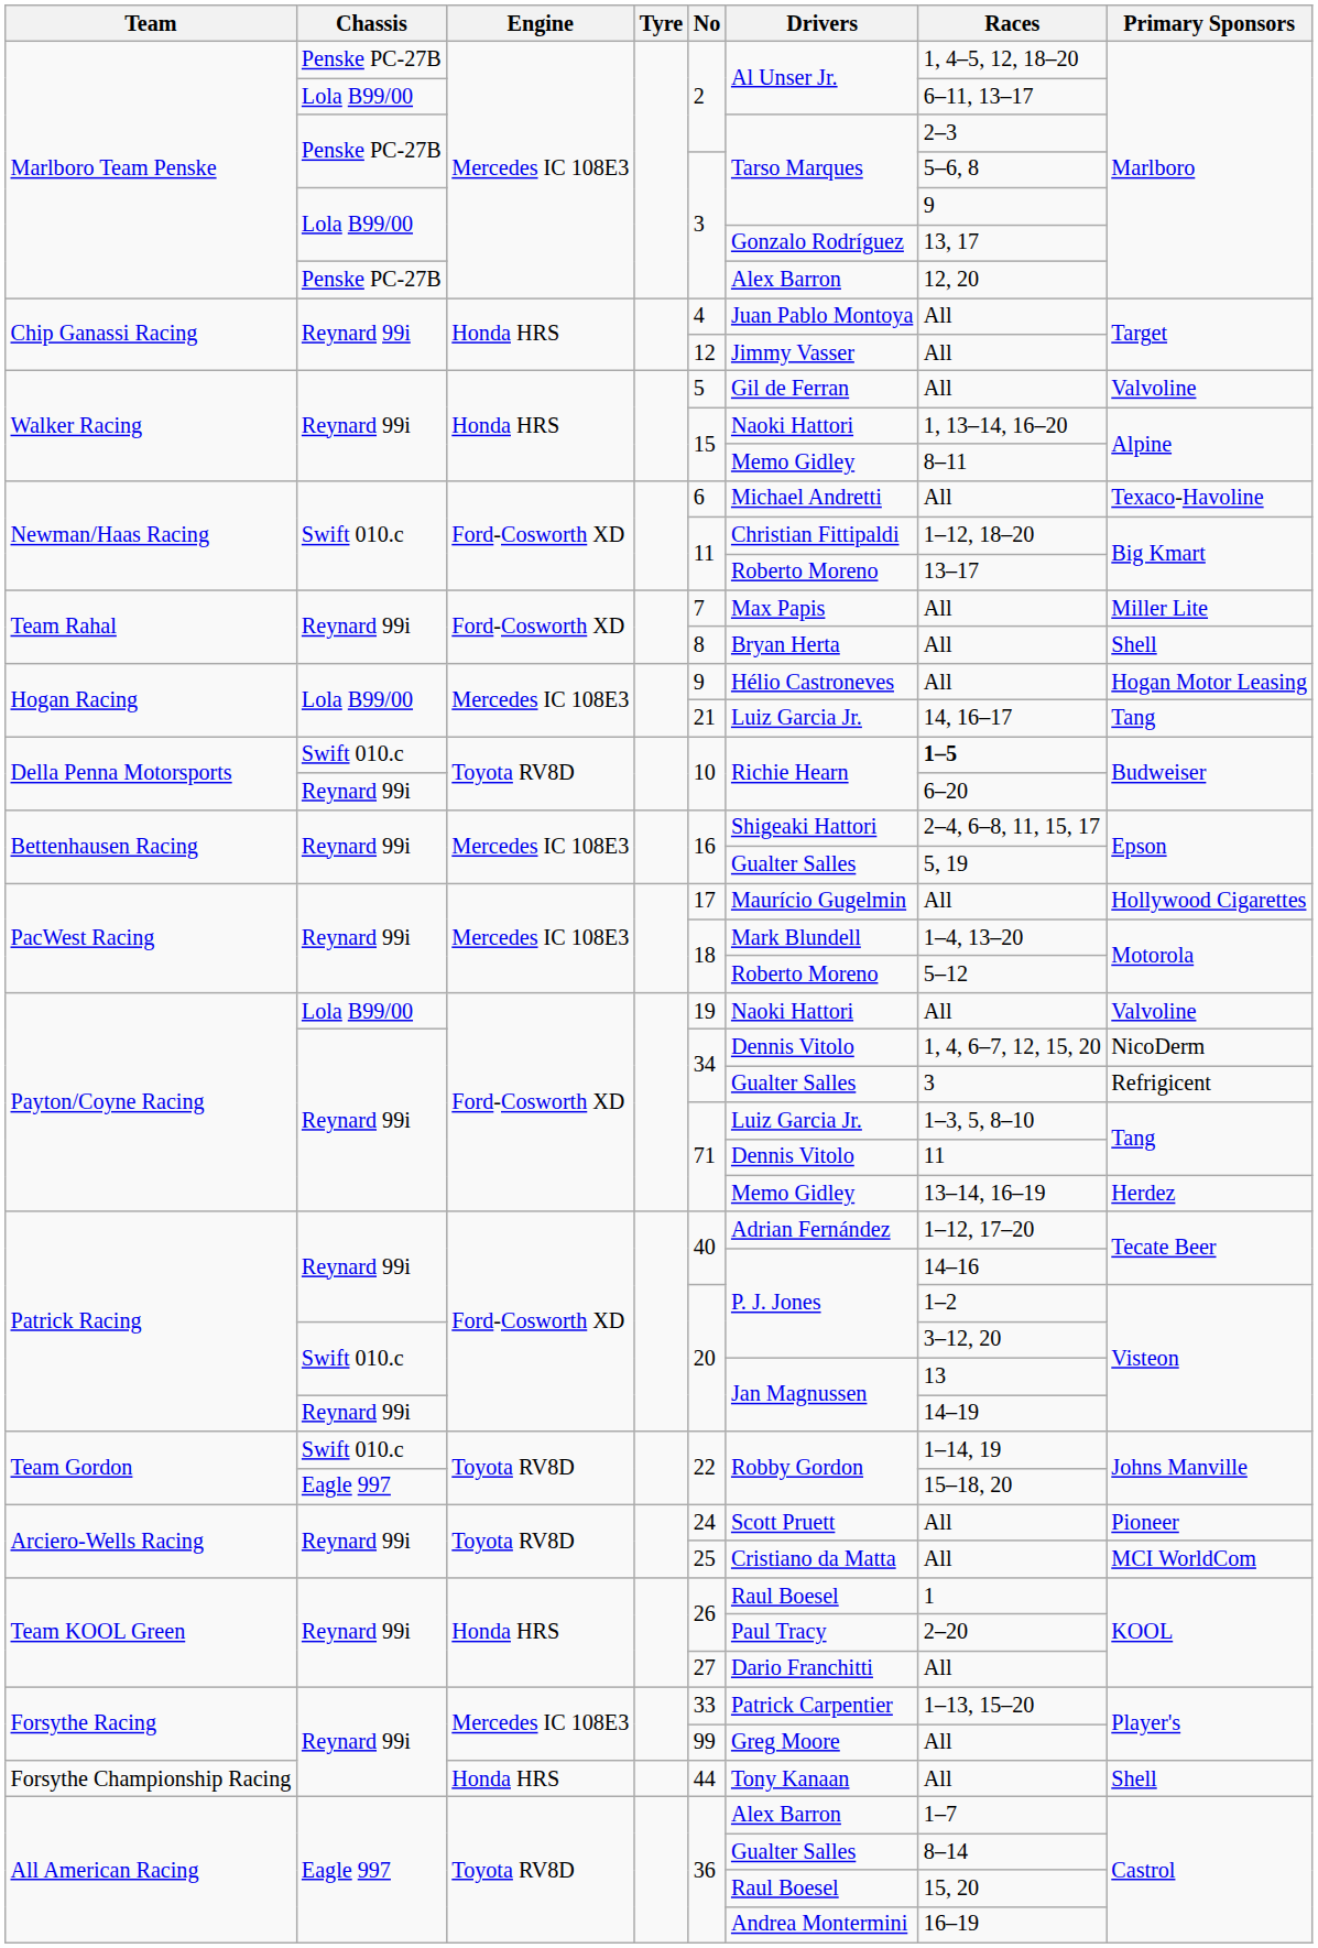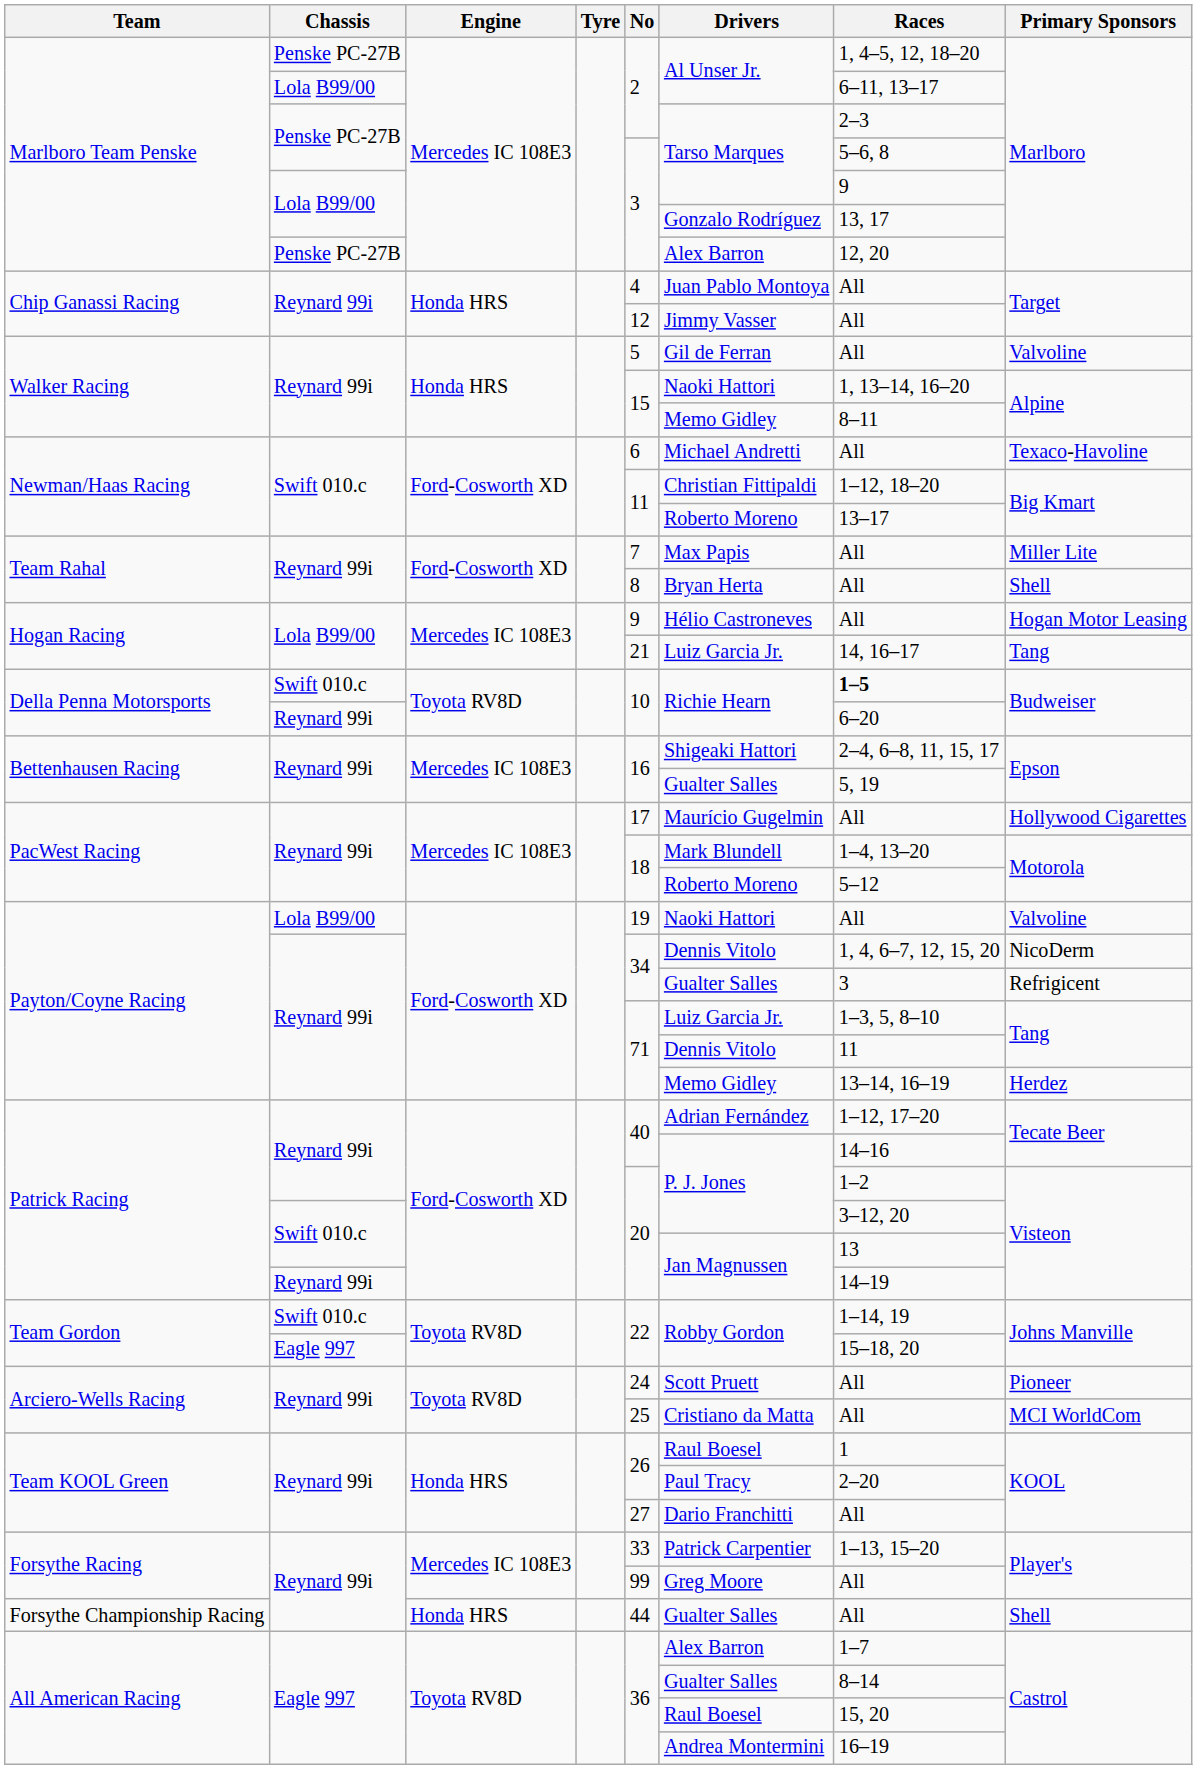 <table class="wikitable sortable" style="font-size: 85%;">
 <tr>
 <th>Team</th>
 <th>Chassis</th>
 <th>Engine</th>
 <th>Tyre</th>
 <th>No</th>
 <th>Drivers</th>
 <th>Races</th>
 <th>Primary Sponsors</th>
 </tr>
 <tr>
 <td rowspan="7"  nowrap> <a href='#'>Marlboro Team Penske</a></td>
 <td nowrap><a href='#'>Penske</a> PC-27B</td>
 <td rowspan="7" nowrap><a href='#'>Mercedes</a> IC 108E3</td>
 <td rowspan="7"></td>
 <td rowspan="3">2</td>
 <td rowspan="2"> <a href='#'>Al Unser Jr.</a></td>
 <td>1, 4–5, 12, 18–20</td>
 <td rowspan="7"><a href='#'>Marlboro</a></td>
 </tr>
 <tr>
 <td><a href='#'>Lola</a> <a href='#'>B99/00</a></td>
 <td>6–11, 13–17</td>
 </tr>
 <tr>
 <td rowspan="2"><a href='#'>Penske</a> PC-27B</td>
 <td rowspan="3"> <a href='#'>Tarso Marques</a></td>
 <td>2–3</td>
 </tr>
 <tr>
 <td rowspan="4">3</td>
 <td>5–6, 8</td>
 </tr>
 <tr>
 <td rowspan="2"><a href='#'>Lola</a> <a href='#'>B99/00</a></td>
 <td>9</td>
 </tr>
 <tr>
 <td> <a href='#'>Gonzalo Rodríguez</a></td>
 <td>13, 17</td>
 </tr>
 <tr>
 <td><a href='#'>Penske</a> PC-27B</td>
 <td> <a href='#'>Alex Barron</a></td>
 <td>12, 20</td>
 </tr>
 <tr>
 <td rowspan=2> <a href='#'>Chip Ganassi Racing</a></td>
 <td rowspan=2><a href='#'>Reynard</a> <a href='#'>99i</a></td>
 <td rowspan=2><a href='#'>Honda</a> HRS</td>
 <td rowspan=2 align="center"></td>
 <td>4</td>
 <td nowrap> <a href='#'>Juan Pablo Montoya</a></td>
 <td>All</td>
 <td rowspan=2><a href='#'>Target</a></td>
 </tr>
 <tr>
 <td>12</td>
 <td> <a href='#'>Jimmy Vasser</a></td>
 <td>All</td>
 </tr>
 <tr>
 <td rowspan="3"> <a href='#'>Walker Racing</a></td>
 <td rowspan="3"><a href='#'>Reynard</a> 99i</td>
 <td rowspan="3"><a href='#'>Honda</a> HRS</td>
 <td rowspan="3" align="center"></td>
 <td>5</td>
 <td> <a href='#'>Gil de Ferran</a></td>
 <td>All</td>
 <td><a href='#'>Valvoline</a></td>
 </tr>
 <tr>
 <td rowspan="2">15</td>
 <td> <a href='#'>Naoki Hattori</a></td>
 <td>1, 13–14, 16–20</td>
 <td rowspan="2"><a href='#'>Alpine</a></td>
 </tr>
 <tr>
 <td> <a href='#'>Memo Gidley</a></td>
 <td>8–11</td>
 </tr>
 <tr>
 <td rowspan=3> <a href='#'>Newman/Haas Racing</a></td>
 <td rowspan=3><a href='#'>Swift</a> 010.c</td>
 <td rowspan=3><a href='#'>Ford</a>-<a href='#'>Cosworth</a> XD</td>
 <td rowspan=3 align="center"></td>
 <td>6</td>
 <td> <a href='#'>Michael Andretti</a></td>
 <td>All</td>
 <td><a href='#'>Texaco</a>-<a href='#'>Havoline</a></td>
 </tr>
 <tr>
 <td rowspan=2>11</td>
 <td> <a href='#'>Christian Fittipaldi</a></td>
 <td>1–12, 18–20</td>
 <td rowspan=2><a href='#'>Big Kmart</a></td>
 </tr>
 <tr>
 <td> <a href='#'>Roberto Moreno</a></td>
 <td>13–17</td>
 </tr>
 <tr>
 <td rowspan=2> <a href='#'>Team Rahal</a></td>
 <td rowspan=2><a href='#'>Reynard</a> 99i</td>
 <td rowspan=2><a href='#'>Ford</a>-<a href='#'>Cosworth</a> XD</td>
 <td rowspan=2 align="center"></td>
 <td>7</td>
 <td> <a href='#'>Max Papis</a></td>
 <td>All</td>
 <td><a href='#'>Miller Lite</a></td>
 </tr>
 <tr>
 <td>8</td>
 <td> <a href='#'>Bryan Herta</a></td>
 <td>All</td>
 <td><a href='#'>Shell</a></td>
 </tr>
 <tr>
 <td rowspan="2"> <a href='#'>Hogan Racing</a></td>
 <td rowspan="2"><a href='#'>Lola</a> <a href='#'>B99/00</a></td>
 <td rowspan="2"><a href='#'>Mercedes</a> IC 108E3</td>
 <td rowspan="2" align="center"></td>
 <td>9</td>
 <td> <a href='#'>Hélio Castroneves</a></td>
 <td>All</td>
 <td><a href='#'>Hogan Motor Leasing</a></td>
 </tr>
 <tr>
 <td>21</td>
 <td> <a href='#'>Luiz Garcia Jr.</a></td>
 <td>14, 16–17</td>
 <td><a href='#'>Tang</a></td>
 </tr>
 <tr>
 <td rowspan=2> <a href='#'>Della Penna Motorsports</a></td>
 <td><a href='#'>Swift</a> 010.c</td>
 <td rowspan=2><a href='#'>Toyota</a> RV8D</td>
 <td rowspan=2 align="center"></td>
 <td rowspan=2>10</td>
 <td rowspan=2> <a href='#'>Richie Hearn</a></td>
 <td><strong>1–5</strong></td>
 <td rowspan=2><a href='#'>Budweiser</a></td>
 </tr>
 <tr>
 <td><a href='#'>Reynard</a> 99i</td>
 <td>6–20</td>
 </tr>
 <tr>
 <td rowspan="2"> <a href='#'>Bettenhausen Racing</a></td>
 <td rowspan="2"><a href='#'>Reynard</a> 99i</td>
 <td rowspan="2"><a href='#'>Mercedes</a> IC 108E3</td>
 <td rowspan="2"></td>
 <td rowspan="2">16</td>
 <td> <a href='#'>Shigeaki Hattori</a></td>
 <td nowrap>2–4, 6–8, 11, 15, 17</td>
 <td rowspan="2"><a href='#'>Epson</a></td>
 </tr>
 <tr>
 <td> <a href='#'>Gualter Salles</a></td>
 <td>5, 19</td>
 </tr>
 <tr>
 <td rowspan=3> <a href='#'>PacWest Racing</a></td>
 <td rowspan=3><a href='#'>Reynard</a> 99i</td>
 <td rowspan=3><a href='#'>Mercedes</a> IC 108E3</td>
 <td rowspan=3 align="center"></td>
 <td>17</td>
 <td> <a href='#'>Maurício Gugelmin</a></td>
 <td>All</td>
 <td><a href='#'>Hollywood Cigarettes</a></td>
 </tr>
 <tr>
 <td rowspan=2>18</td>
 <td> <a href='#'>Mark Blundell</a></td>
 <td>1–4, 13–20</td>
 <td rowspan=2><a href='#'>Motorola</a></td>
 </tr>
 <tr>
 <td> <a href='#'>Roberto Moreno</a></td>
 <td>5–12</td>
 </tr>
 <tr>
 <td rowspan=6> <a href='#'>Payton/Coyne Racing</a></td>
 <td><a href='#'>Lola</a> <a href='#'>B99/00</a></td>
 <td rowspan=6><a href='#'>Ford</a>-<a href='#'>Cosworth</a> XD</td>
 <td rowspan=6 align="center"></td>
 <td>19</td>
 <td> <a href='#'>Naoki Hattori</a></td>
 <td>All</td>
 <td><a href='#'>Valvoline</a></td>
 </tr>
 <tr>
 <td rowspan=5><a href='#'>Reynard</a> 99i</td>
 <td rowspan=2>34</td>
 <td> <a href='#'>Dennis Vitolo</a></td>
 <td>1, 4, 6–7, 12, 15, 20</td>
 <td>NicoDerm</td>
 </tr>
 <tr>
 <td> <a href='#'>Gualter Salles</a></td>
 <td>3</td>
 <td>Refrigicent</td>
 </tr>
 <tr>
 <td rowspan=3>71</td>
 <td> <a href='#'>Luiz Garcia Jr.</a></td>
 <td>1–3, 5, 8–10</td>
 <td rowspan=2><a href='#'>Tang</a></td>
 </tr>
 <tr>
 <td> <a href='#'>Dennis Vitolo</a></td>
 <td>11</td>
 </tr>
 <tr>
 <td> <a href='#'>Memo Gidley</a></td>
 <td>13–14, 16–19</td>
 <td><a href='#'>Herdez</a></td>
 </tr>
 <tr>
 <td rowspan=6> <a href='#'>Patrick Racing</a></td>
 <td rowspan=3><a href='#'>Reynard</a> 99i</td>
 <td rowspan=6><a href='#'>Ford</a>-<a href='#'>Cosworth</a> XD</td>
 <td rowspan=6 align="center"></td>
 <td rowspan=2>40</td>
 <td> <a href='#'>Adrian Fernández</a></td>
 <td>1–12, 17–20</td>
 <td rowspan=2><a href='#'>Tecate Beer</a></td>
 </tr>
 <tr>
 <td rowspan=3> <a href='#'>P. J. Jones</a></td>
 <td>14–16</td>
 </tr>
 <tr>
 <td rowspan=4>20</td>
 <td>1–2</td>
 <td rowspan=4><a href='#'>Visteon</a></td>
 </tr>
 <tr>
 <td rowspan=2><a href='#'>Swift</a> 010.c</td>
 <td>3–12, 20</td>
 </tr>
 <tr>
 <td rowspan=2> <a href='#'>Jan Magnussen</a></td>
 <td>13</td>
 </tr>
 <tr>
 <td><a href='#'>Reynard</a> 99i</td>
 <td>14–19</td>
 </tr>
 <tr>
 <td rowspan=2> <a href='#'>Team Gordon</a></td>
 <td><a href='#'>Swift</a> 010.c</td>
 <td rowspan=2><a href='#'>Toyota</a> RV8D</td>
 <td rowspan=2 align="center"></td>
 <td rowspan=2>22</td>
 <td rowspan=2> <a href='#'>Robby Gordon</a></td>
 <td>1–14, 19</td>
 <td rowspan=2><a href='#'>Johns Manville</a></td>
 </tr>
 <tr>
 <td><a href='#'>Eagle</a> <a href='#'>997</a></td>
 <td>15–18, 20</td>
 </tr>
 <tr>
 <td rowspan=2> <a href='#'>Arciero-Wells Racing</a></td>
 <td rowspan=2><a href='#'>Reynard</a> 99i</td>
 <td rowspan=2><a href='#'>Toyota</a> RV8D</td>
 <td rowspan=2 align="center"></td>
 <td>24</td>
 <td> <a href='#'>Scott Pruett</a></td>
 <td>All</td>
 <td><a href='#'>Pioneer</a></td>
 </tr>
 <tr>
 <td>25</td>
 <td> <a href='#'>Cristiano da Matta</a></td>
 <td>All</td>
 <td><a href='#'>MCI WorldCom</a></td>
 </tr>
 <tr>
 <td rowspan=3> <a href='#'>Team KOOL Green</a></td>
 <td rowspan=3><a href='#'>Reynard</a> 99i</td>
 <td rowspan=3><a href='#'>Honda</a> HRS</td>
 <td rowspan=3 align="center"></td>
 <td rowspan=2>26</td>
 <td> <a href='#'>Raul Boesel</a></td>
 <td>1</td>
 <td rowspan=3><a href='#'>KOOL</a></td>
 </tr>
 <tr>
 <td> <a href='#'>Paul Tracy</a></td>
 <td>2–20</td>
 </tr>
 <tr>
 <td>27</td>
 <td> <a href='#'>Dario Franchitti</a></td>
 <td>All</td>
 </tr>
 <tr>
 <td rowspan="2"> <a href='#'>Forsythe Racing</a></td>
 <td rowspan="3"><a href='#'>Reynard</a> 99i</td>
 <td rowspan=2><a href='#'>Mercedes</a> IC 108E3</td>
 <td rowspan="2" align="center"></td>
 <td>33</td>
 <td> <a href='#'>Patrick Carpentier</a></td>
 <td>1–13, 15–20</td>
 <td rowspan=2><a href='#'>Player's</a></td>
 </tr>
 <tr>
 <td>99</td>
 <td> <a href='#'>Greg Moore</a></td>
 <td>All</td>
 </tr>
 <tr>
 <td> Forsythe Championship Racing</td>
 <td><a href='#'>Honda</a> HRS</td>
 <td></td>
 <td>44</td>
-<td> <a href='#'>Tony Kanaan</a></td>
+<td> <a href='#'>Gualter Salles</a></td>
 <td>All</td>
 <td><a href='#'>Shell</a></td>
 </tr>
 <tr>
 <td rowspan=4> <a href='#'>All American Racing</a></td>
 <td rowspan=4><a href='#'>Eagle</a> <a href='#'>997</a></td>
 <td rowspan=4><a href='#'>Toyota</a> RV8D</td>
 <td align="center" rowspan=4></td>
 <td rowspan=4>36</td>
 <td> <a href='#'>Alex Barron</a></td>
 <td>1–7</td>
 <td rowspan=4><a href='#'>Castrol</a></td>
 </tr>
 <tr>
 <td> <a href='#'>Gualter Salles</a></td>
 <td>8–14</td>
 </tr>
 <tr>
 <td> <a href='#'>Raul Boesel</a></td>
 <td>15, 20</td>
 </tr>
 <tr>
 <td> <a href='#'>Andrea Montermini</a></td>
 <td>16–19</td>
 </tr>
 <tr>
 </tr>
 </table>
